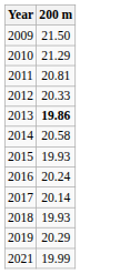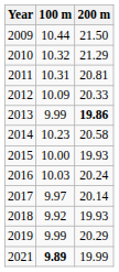 <table class=wikitable style="text-align: center">
 <tr>
 <th>Year</th>
+<th>100 m</th>
 <th>200 m</th>
 </tr>
 <tr>
 <td>2009</td>
+<td>10.44</td>
 <td>21.50</td>
 </tr>
 <tr>
 <td>2010</td>
+<td>10.32</td>
 <td>21.29</td>
 </tr>
 <tr>
 <td>2011</td>
+<td>10.31</td>
 <td>20.81</td>
 </tr>
 <tr>
 <td>2012</td>
+<td>10.09</td>
 <td>20.33</td>
 </tr>
 <tr>
 <td>2013</td>
+<td>9.99</td>
 <td><strong>19.86</strong></td>
 </tr>
 <tr>
 <td>2014</td>
+<td>10.23</td>
 <td>20.58</td>
 </tr>
 <tr>
 <td>2015</td>
+<td>10.00</td>
 <td>19.93</td>
 </tr>
 <tr>
 <td>2016</td>
+<td>10.03</td>
 <td>20.24</td>
 </tr>
 <tr>
 <td>2017</td>
+<td>9.97</td>
 <td>20.14</td>
 </tr>
 <tr>
 <td>2018</td>
+<td>9.92</td>
 <td>19.93</td>
 </tr>
 <tr>
 <td>2019</td>
+<td>9.99</td>
 <td>20.29</td>
 </tr>
 <tr>
 <td>2021</td>
+<td><strong>9.89</strong></td>
 <td>19.99</td>
 </tr>
 </table>
